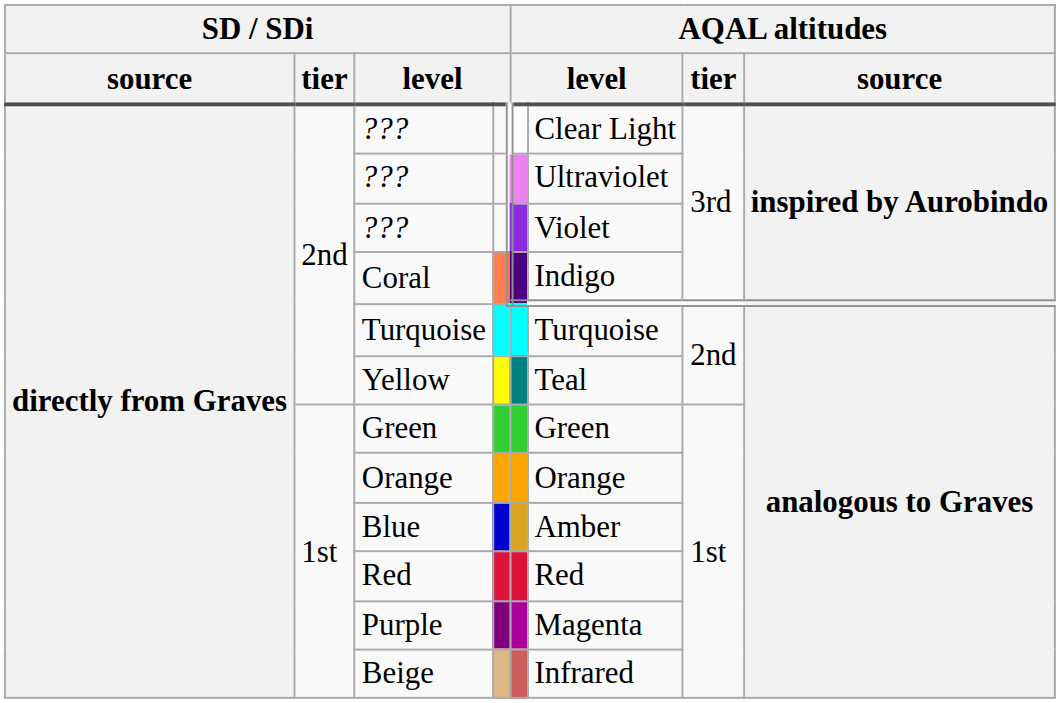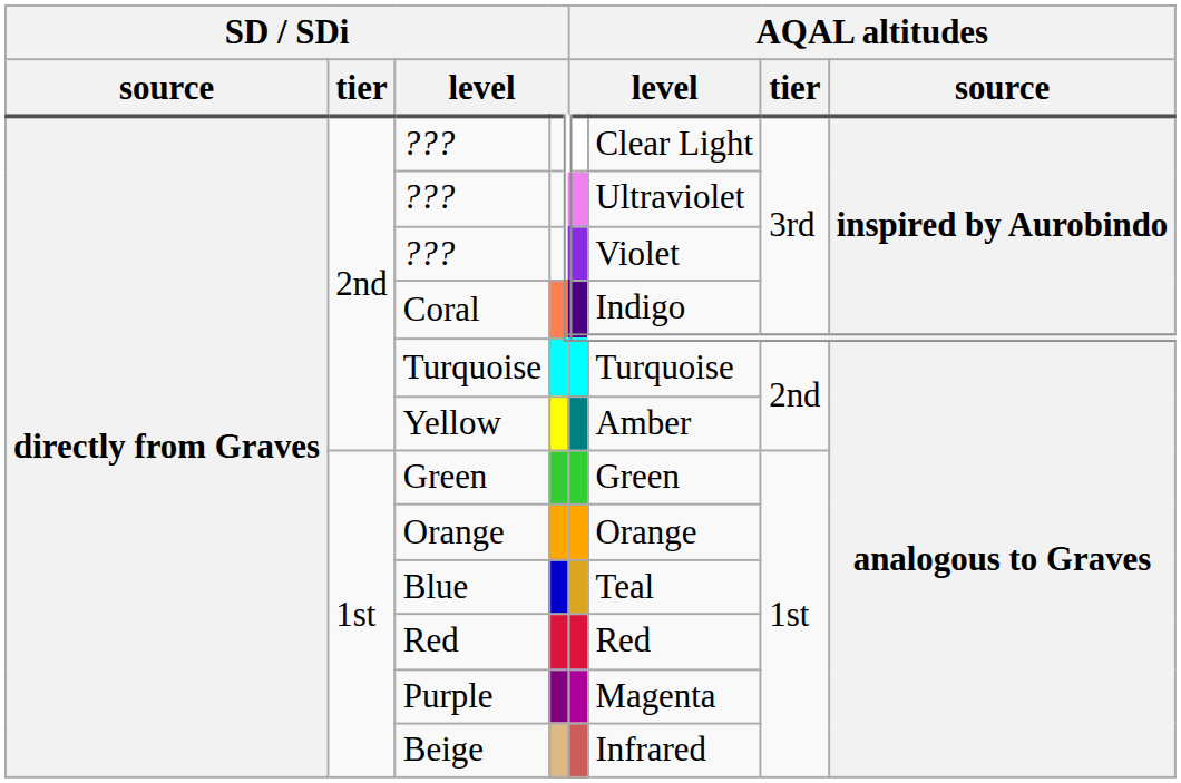 <table class="wikitable">
 <tr>
 <th colspan=4>SD / SDi</th>
 <th colspan=4>AQAL altitudes</th>
 </tr>
 <tr>
 <th style="border-bottom-color:#505050;border-bottom-width:2px;">source</th>
 <th style="border-bottom-color:#505050;border-bottom-width:2px;">tier</th>
 <th colspan=2 style="border-bottom-color:#505050;border-bottom-width:2px;">level</th>
 <th colspan=2 style="border-bottom-color:#505050;border-bottom-width:2px;">level</th>
 <th style="border-bottom-color:#505050;border-bottom-width:2px;">tier</th>
 <th style="border-bottom-color:#505050;border-bottom-width:2px;">source</th>
 </tr>
 <tr style="">
 <th rowspan=12>directly from Graves</th>
 <td rowspan=6 style="">2nd</td>
 <td><em>???</em></td>
 <td></td>
 <td style="background:white;border-left-width:4px;border-left-style:double;border-left-color:#909090;"></td>
 <td>Clear Light</td>
 <td rowspan=4 style="border-bottom-width:4px;border-bottom-style:double;border-bottom-color:#909090;">3rd</td>
 <th rowspan=4 style="border-bottom-width:4px;border-bottom-style:double;border-bottom-color:#909090;">inspired by Aurobindo</th>
 </tr>
 <tr>
 <td><em>???</em></td>
 <td></td>
 <td style="background:violet;border-left-width:4px;border-left-style:double;border-left-color:#909090;"></td>
 <td>Ultraviolet</td>
 </tr>
 <tr>
 <td><em>???</em></td>
 <td></td>
 <td style="background:blueviolet;color:white;border-left-width:4px;border-left-style:double;border-left-color:#909090;"></td>
 <td>Violet</td>
 </tr>
 <tr>
 <td>Coral</td>
 <td style="background:coral;"></td>
 <td style="background:indigo;color:white;border-left-width:4px;border-left-style:double;border-left-color:#909090;border-bottom-width:4px;border-bottom-style:double;border-bottom-color:#909090;"></td>
 <td style="border-bottom-width:4px;border-bottom-style:double;border-bottom-color:#909090;">Indigo</td>
 </tr>
 <tr>
 <td>Turquoise</td>
 <td style="background:aqua;"></td>
 <td style="background:aqua;"></td>
 <td>Turquoise</td>
 <td rowspan=2 style="">2nd</td>
 <th rowspan=8 style="">analogous to Graves</th>
 </tr>
 <tr>
 <td>Yellow</td>
 <td style="background:yellow;"></td>
 <td style="background:teal;color:white;"></td>
-<td>Teal</td>
+<td>Amber</td>
 </tr>
 <tr style="">
 <td rowspan=6 style="">1st</td>
 <td>Green</td>
 <td style="background:limegreen;color:white"></td>
 <td style="background:limegreen;color:white"></td>
 <td>Green</td>
 <td rowspan=6 style="">1st</td>
 </tr>
 <tr>
 <td>Orange</td>
 <td style="background:orange;"></td>
 <td style="background:orange;"></td>
 <td>Orange</td>
 </tr>
 <tr>
 <td>Blue</td>
 <td style="background:mediumblue;color:white;"></td>
 <td style="background:goldenrod;color:black;"></td>
-<td>Amber</td>
+<td>Teal</td>
 </tr>
 <tr>
 <td>Red</td>
 <td style="background:crimson;color:white;"></td>
 <td style="background:crimson;color:white;"></td>
 <td>Red</td>
 </tr>
 <tr>
 <td>Purple</td>
 <td style="background:purple;color:white"></td>
 <td style="background:#AC009B;color:white"></td>
 <td>Magenta</td>
 </tr>
 <tr>
 <td>Beige</td>
 <td style="background:burlywood;"></td>
 <td style="background:indianred;color:white;"></td>
 <td>Infrared</td>
 </tr>
 </table>
